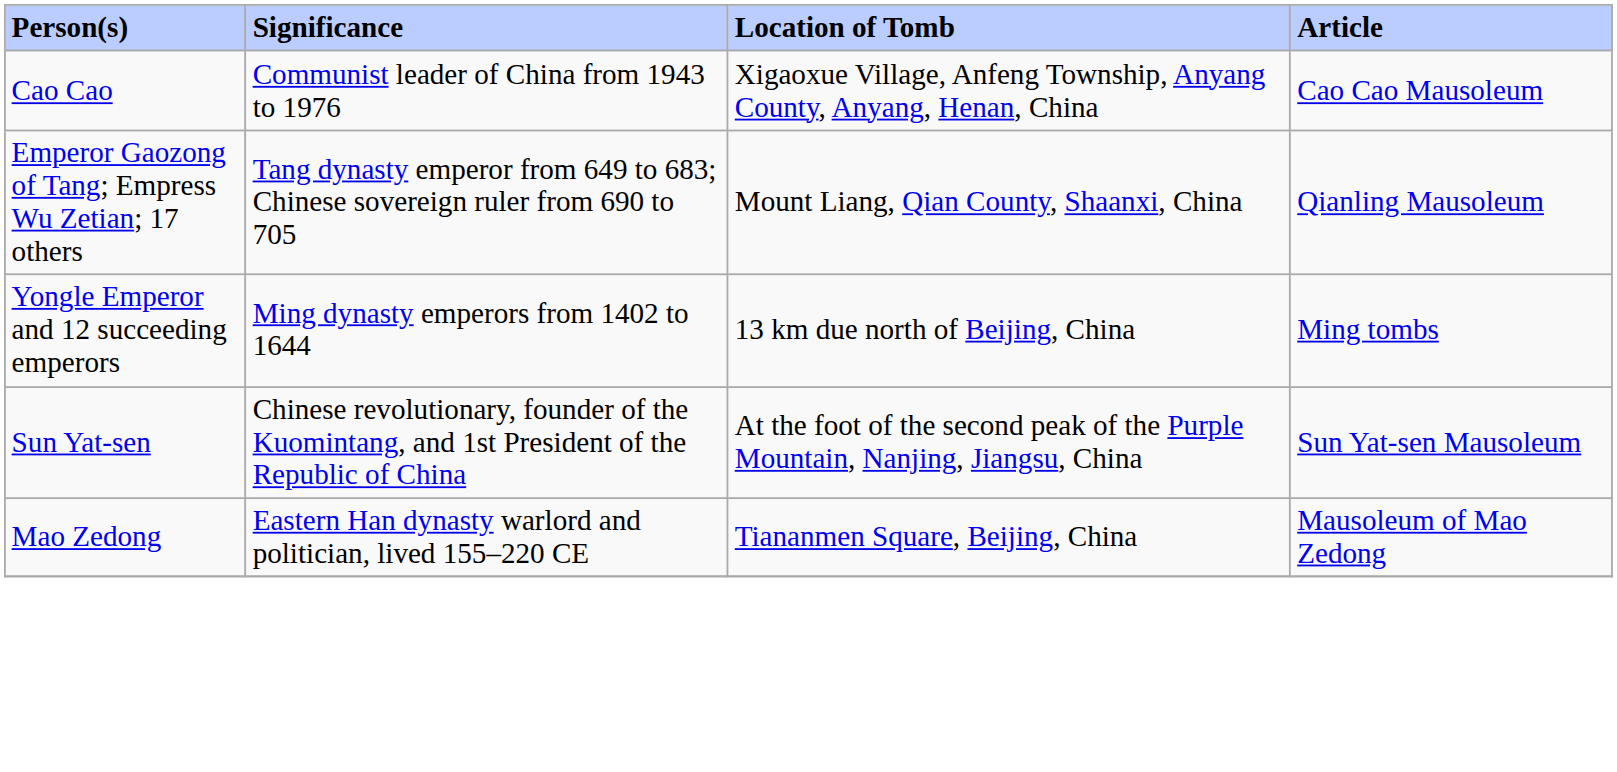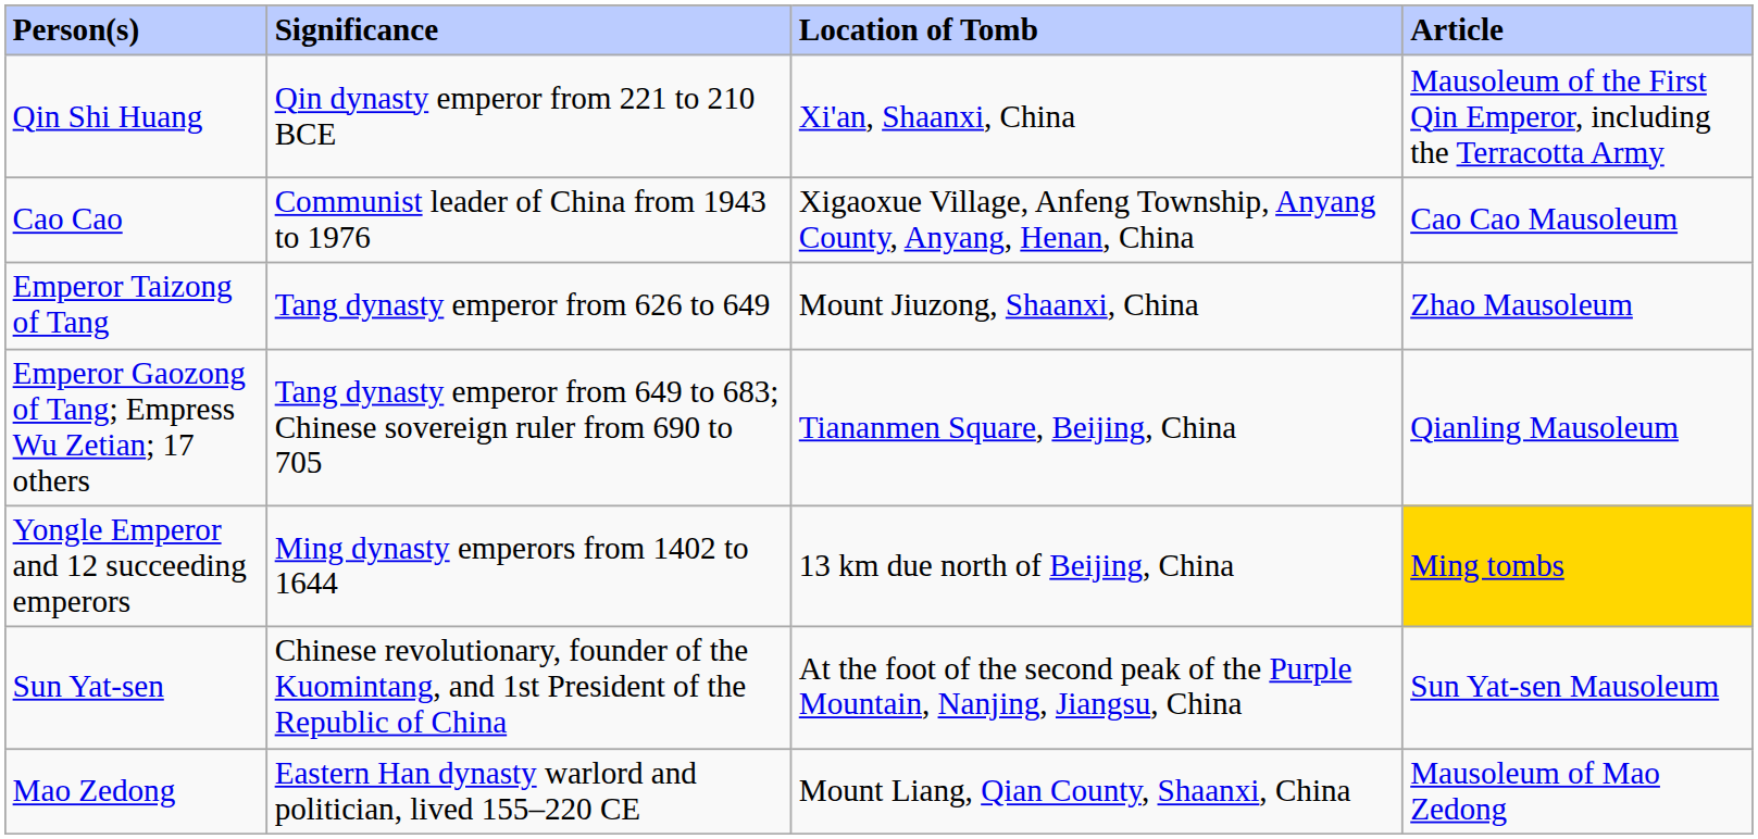 <table class="wikitable" width="100%" border="1" cellspacing="0" cellpadding="2">
 <tr>
 <td width="15%" bgcolor="#bbccff"><strong>Person(s)</strong></td>
 <td width="30%" bgcolor="#bbccff"><strong>Significance</strong></td>
 <td width="35%" bgcolor="#bbccff"><strong>Location of Tomb</strong></td>
 <td width="20%" bgcolor="#bbccff"><strong>Article</strong></td>
 </tr>
 <tr>
+<td><a href='#'>Qin Shi Huang</a></td>
+<td><a href='#'>Qin dynasty</a> emperor from 221 to 210 BCE</td>
+<td><a href='#'>Xi'an</a>, <a href='#'>Shaanxi</a>, China</td>
+<td><a href='#'>Mausoleum of the First Qin Emperor</a>, including the <a href='#'>Terracotta Army</a></td>
+</tr>
+<tr>
 <td><a href='#'>Cao Cao</a></td>
 <td><a href='#'>Communist</a> leader of China from 1943 to 1976</td>
 <td>Xigaoxue Village, Anfeng Township, <a href='#'>Anyang County</a>, <a href='#'>Anyang</a>, <a href='#'>Henan</a>, China</td>
 <td><a href='#'>Cao Cao Mausoleum</a></td>
 </tr>
 <tr>
+<td><a href='#'>Emperor Taizong of Tang</a></td>
+<td><a href='#'>Tang dynasty</a> emperor from 626 to 649</td>
+<td>Mount Jiuzong, <a href='#'>Shaanxi</a>, China</td>
+<td><a href='#'>Zhao Mausoleum</a></td>
+</tr>
+<tr>
 <td><a href='#'>Emperor Gaozong of Tang</a>; Empress <a href='#'>Wu Zetian</a>; 17 others</td>
 <td><a href='#'>Tang dynasty</a> emperor from 649 to 683; Chinese sovereign ruler from 690 to 705</td>
-<td>Mount Liang, <a href='#'>Qian County</a>, <a href='#'>Shaanxi</a>, China</td>
+<td><a href='#'>Tiananmen Square</a>, <a href='#'>Beijing</a>, China</td>
 <td><a href='#'>Qianling Mausoleum</a></td>
 </tr>
 <tr>
 <td><a href='#'>Yongle Emperor</a> and 12 succeeding emperors</td>
 <td><a href='#'>Ming dynasty</a> emperors from 1402 to 1644</td>
 <td>13 km due north of <a href='#'>Beijing</a>, China</td>
-<td><a href='#'>Ming tombs</a></td>
+<td style="background: gold;"><a href='#'>Ming tombs</a></td>
 </tr>
 <tr>
 <td><a href='#'>Sun Yat-sen</a></td>
 <td>Chinese revolutionary, founder of the <a href='#'>Kuomintang</a>, and 1st President of the <a href='#'>Republic of China</a></td>
 <td>At the foot of the second peak of the <a href='#'>Purple Mountain</a>, <a href='#'>Nanjing</a>, <a href='#'>Jiangsu</a>, China</td>
 <td><a href='#'>Sun Yat-sen Mausoleum</a></td>
 </tr>
 <tr>
 <td><a href='#'>Mao Zedong</a></td>
 <td><a href='#'>Eastern Han dynasty</a> warlord and politician, lived 155–220 CE</td>
-<td><a href='#'>Tiananmen Square</a>, <a href='#'>Beijing</a>, China</td>
+<td>Mount Liang, <a href='#'>Qian County</a>, <a href='#'>Shaanxi</a>, China</td>
 <td><a href='#'>Mausoleum of Mao Zedong</a></td>
 </tr>
 <tr>
 </tr>
 </table>
